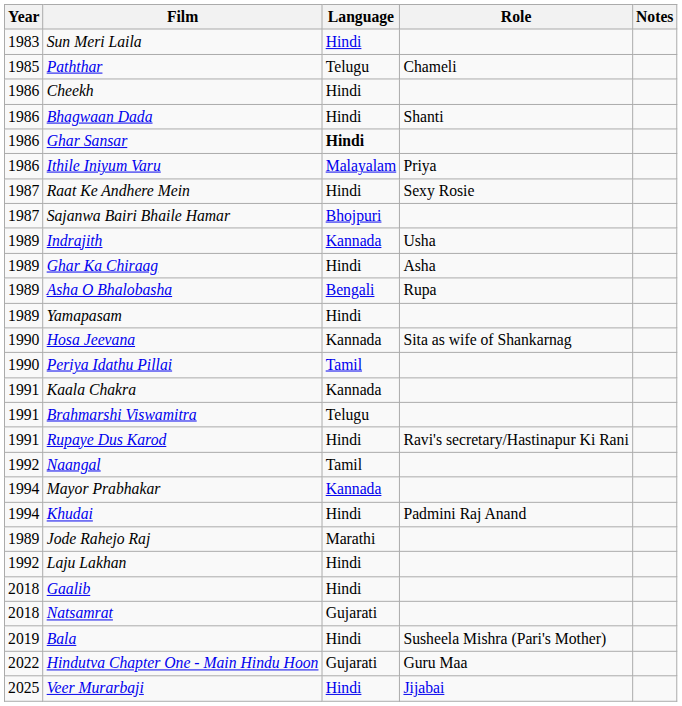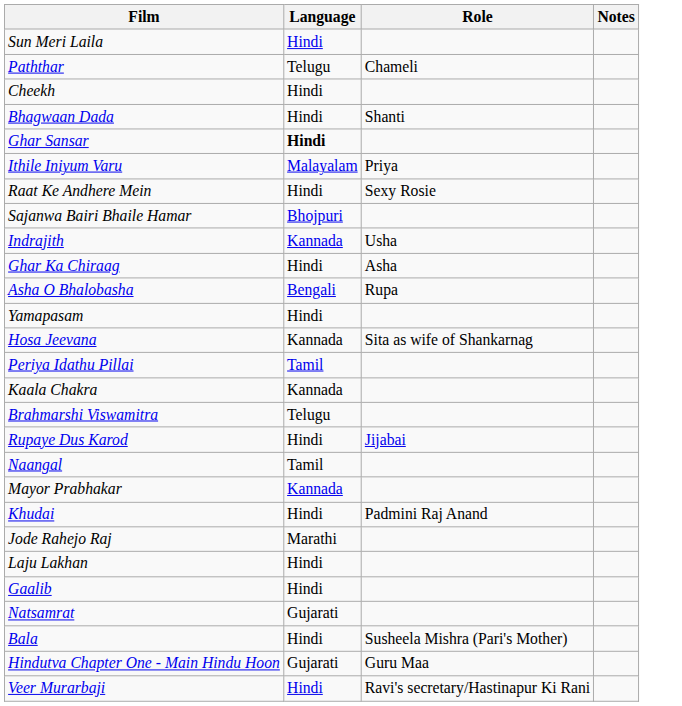 <table class="wikitable sortable">
 <tr>
-<th>Year</th>
 <th>Film</th>
 <th>Language</th>
 <th>Role</th>
 <th>Notes</th>
 </tr>
 <tr>
-<td>1983</td>
 <td><em>Sun Meri Laila</em></td>
 <td><a href='#'>Hindi</a></td>
 <td></td>
 <td></td>
 </tr>
 <tr>
-<td>1985</td>
 <td><em><a href='#'>Paththar</a></em></td>
 <td>Telugu</td>
 <td>Chameli</td>
 <td></td>
 </tr>
 <tr>
-<td>1986</td>
 <td><em>Cheekh</em></td>
 <td>Hindi</td>
 <td></td>
 <td></td>
 </tr>
 <tr>
-<td>1986</td>
 <td><em><a href='#'>Bhagwaan Dada</a></em></td>
 <td>Hindi</td>
 <td>Shanti</td>
 <td></td>
 </tr>
 <tr>
-<td>1986</td>
 <td><em><a href='#'>Ghar Sansar</a></em></td>
 <td><strong>Hindi</strong></td>
 <td></td>
 <td></td>
 </tr>
 <tr>
-<td>1986</td>
 <td><em><a href='#'>Ithile Iniyum Varu</a></em></td>
 <td><a href='#'>Malayalam</a></td>
 <td>Priya</td>
 <td></td>
 </tr>
 <tr>
-<td>1987</td>
 <td><em>Raat Ke Andhere Mein</em></td>
 <td>Hindi</td>
 <td>Sexy Rosie</td>
 <td></td>
 </tr>
 <tr>
-<td>1987</td>
 <td><em>Sajanwa Bairi Bhaile Hamar</em></td>
 <td><a href='#'>Bhojpuri</a></td>
 <td></td>
 <td></td>
 </tr>
 <tr>
-<td>1989</td>
 <td><em><a href='#'>Indrajith</a></em></td>
 <td><a href='#'>Kannada</a></td>
 <td>Usha</td>
 <td></td>
 </tr>
 <tr>
-<td>1989</td>
 <td><em><a href='#'>Ghar Ka Chiraag</a></em></td>
 <td>Hindi</td>
 <td>Asha</td>
 <td></td>
 </tr>
 <tr>
-<td>1989</td>
 <td><em><a href='#'>Asha O Bhalobasha</a></em></td>
 <td><a href='#'>Bengali</a></td>
 <td>Rupa</td>
 <td></td>
 </tr>
 <tr>
-<td>1989</td>
 <td><em>Yamapasam</em></td>
 <td>Hindi</td>
 <td></td>
 <td></td>
 </tr>
 <tr>
-<td>1990</td>
 <td><em><a href='#'>Hosa Jeevana</a></em></td>
 <td>Kannada</td>
 <td>Sita as wife of Shankarnag</td>
 <td></td>
 </tr>
 <tr>
-<td>1990</td>
 <td><em><a href='#'>Periya Idathu Pillai</a></em></td>
 <td><a href='#'>Tamil</a></td>
 <td></td>
 <td></td>
 </tr>
 <tr>
-<td>1991</td>
 <td><em>Kaala Chakra</em></td>
 <td>Kannada</td>
 <td></td>
 <td></td>
 </tr>
 <tr>
-<td>1991</td>
 <td><em><a href='#'>Brahmarshi Viswamitra</a></em></td>
 <td>Telugu</td>
 <td></td>
 <td></td>
 </tr>
 <tr>
-<td>1991</td>
 <td><em><a href='#'>Rupaye Dus Karod</a></em></td>
 <td>Hindi</td>
-<td>Ravi's secretary/Hastinapur Ki Rani</td>
+<td><a href='#'>Jijabai</a></td>
 <td></td>
 </tr>
 <tr>
-<td>1992</td>
 <td><em><a href='#'>Naangal</a></em></td>
 <td>Tamil</td>
 <td></td>
 <td></td>
 </tr>
 <tr>
-<td>1994</td>
 <td><em>Mayor Prabhakar</em></td>
 <td><a href='#'>Kannada</a></td>
 <td></td>
 <td></td>
 </tr>
 <tr>
-<td>1994</td>
 <td><em><a href='#'>Khudai</a></em></td>
 <td>Hindi</td>
 <td>Padmini Raj Anand</td>
 <td></td>
 </tr>
 <tr>
-<td>1989</td>
 <td><em>Jode Rahejo Raj</em></td>
 <td>Marathi</td>
 <td></td>
 <td></td>
 </tr>
 <tr>
-<td>1992</td>
 <td><em>Laju Lakhan</em></td>
 <td>Hindi</td>
 <td></td>
 <td></td>
 </tr>
 <tr>
-<td>2018</td>
 <td><em><a href='#'>Gaalib</a></em></td>
 <td>Hindi</td>
 <td></td>
 <td></td>
 </tr>
 <tr>
-<td>2018</td>
 <td><a href='#'><em>Natsamrat</em></a></td>
 <td>Gujarati</td>
 <td></td>
 <td></td>
 </tr>
 <tr>
-<td>2019</td>
 <td><em><a href='#'>Bala</a></em></td>
 <td>Hindi</td>
 <td>Susheela Mishra (Pari's Mother)</td>
 <td></td>
 </tr>
 <tr>
-<td>2022</td>
 <td><em><a href='#'>Hindutva Chapter One - Main Hindu Hoon</a></em></td>
 <td>Gujarati</td>
 <td>Guru Maa</td>
 <td></td>
 </tr>
 <tr>
-<td>2025</td>
 <td><em><a href='#'>Veer Murarbaji</a></em></td>
 <td><a href='#'>Hindi</a></td>
-<td><a href='#'>Jijabai</a></td>
+<td>Ravi's secretary/Hastinapur Ki Rani</td>
 <td></td>
 </tr>
 </table>
